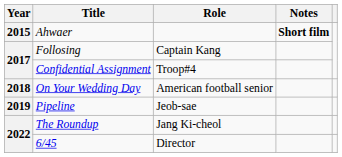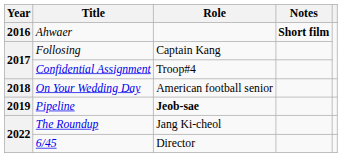 <table class="wikitable sortable plainrowheaders">
 <tr>
 <th scope="col">Year</th>
 <th scope="col">Title</th>
 <th scope="col">Role</th>
 <th scope="col">Notes</th>
 <th scope="col" class="unsortable"></th>
 </tr>
 <tr>
-<th scope="row">2015</th>
+<th scope="row">2016</th>
 <td><em>Ahwaer</em></td>
 <td></td>
 <td><strong>Short film</strong></td>
 <td rowspan=3></td>
 </tr>
 <tr>
 <th scope="row" rowspan=2>2017</th>
 <td><em>Follosing</em></td>
 <td>Captain Kang</td>
 <td></td>
 </tr>
 <tr>
 <td><em><a href='#'>Confidential Assignment</a></em></td>
 <td>Troop#4</td>
 <td></td>
 </tr>
 <tr>
 <th scope="row">2018</th>
 <td><em><a href='#'>On Your Wedding Day</a></em></td>
 <td>American football senior</td>
 <td></td>
 <td></td>
 </tr>
 <tr>
 <th scope="row">2019</th>
 <td><em><a href='#'>Pipeline</a></em></td>
-<td>Jeob-sae</td>
+<td><strong>Jeob-sae</strong></td>
 <td></td>
 <td></td>
 </tr>
 <tr>
 <th scope="row" rowspan=2>2022</th>
 <td><em><a href='#'>The Roundup</a></em></td>
 <td>Jang Ki-cheol</td>
 <td></td>
 <td></td>
 </tr>
 <tr>
 <td><em><a href='#'>6/45</a></em></td>
 <td>Director</td>
 <td></td>
 <td></td>
 </tr>
 </table>
